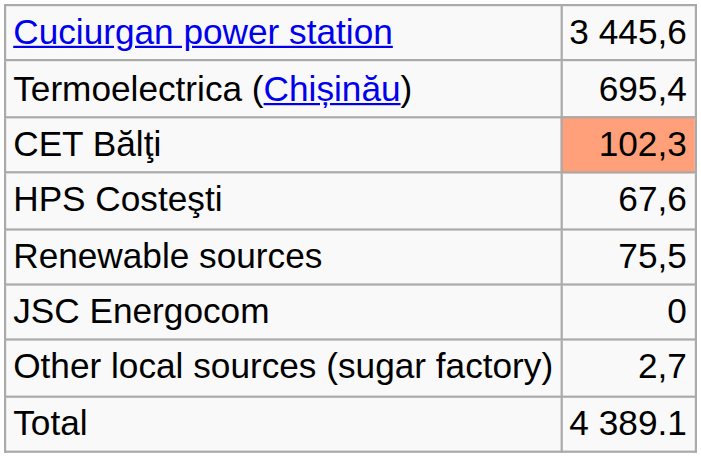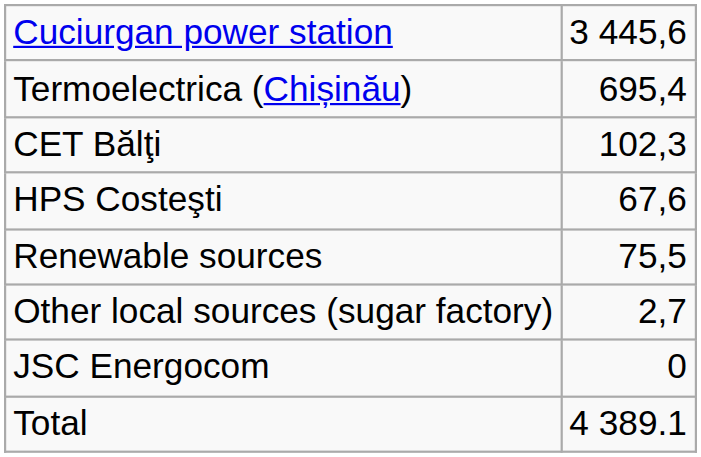 <table class="wikitable">
 <tr>
 <td><a href='#'>Cuciurgan power station</a></td>
 <td align="right">3 445,6</td>
 </tr>
 <tr>
 <td>Termoelectrica (<a href='#'>Chișinău</a>)</td>
 <td align="right">695,4</td>
 </tr>
 <tr>
 <td>CET Bălţi</td>
-<td align="right" style="background: lightsalmon;">102,3</td>
+<td align="right">102,3</td>
 </tr>
 <tr>
 <td>HPS Costeşti</td>
 <td align="right">67,6</td>
 </tr>
 <tr>
 <td>Renewable sources</td>
 <td align="right">75,5</td>
 </tr>
 <tr>
+<td>Other local sources (sugar factory)</td>
+<td align="right">2,7</td>
+</tr>
+<tr>
 <td>JSC Energocom</td>
 <td align="right">0</td>
-</tr>
-<tr>
-<td>Other local sources (sugar factory)</td>
-<td align="right">2,7</td>
 </tr>
 <tr>
 <td>Total</td>
 <td align="right">4 389.1</td>
 </tr>
 </table>
